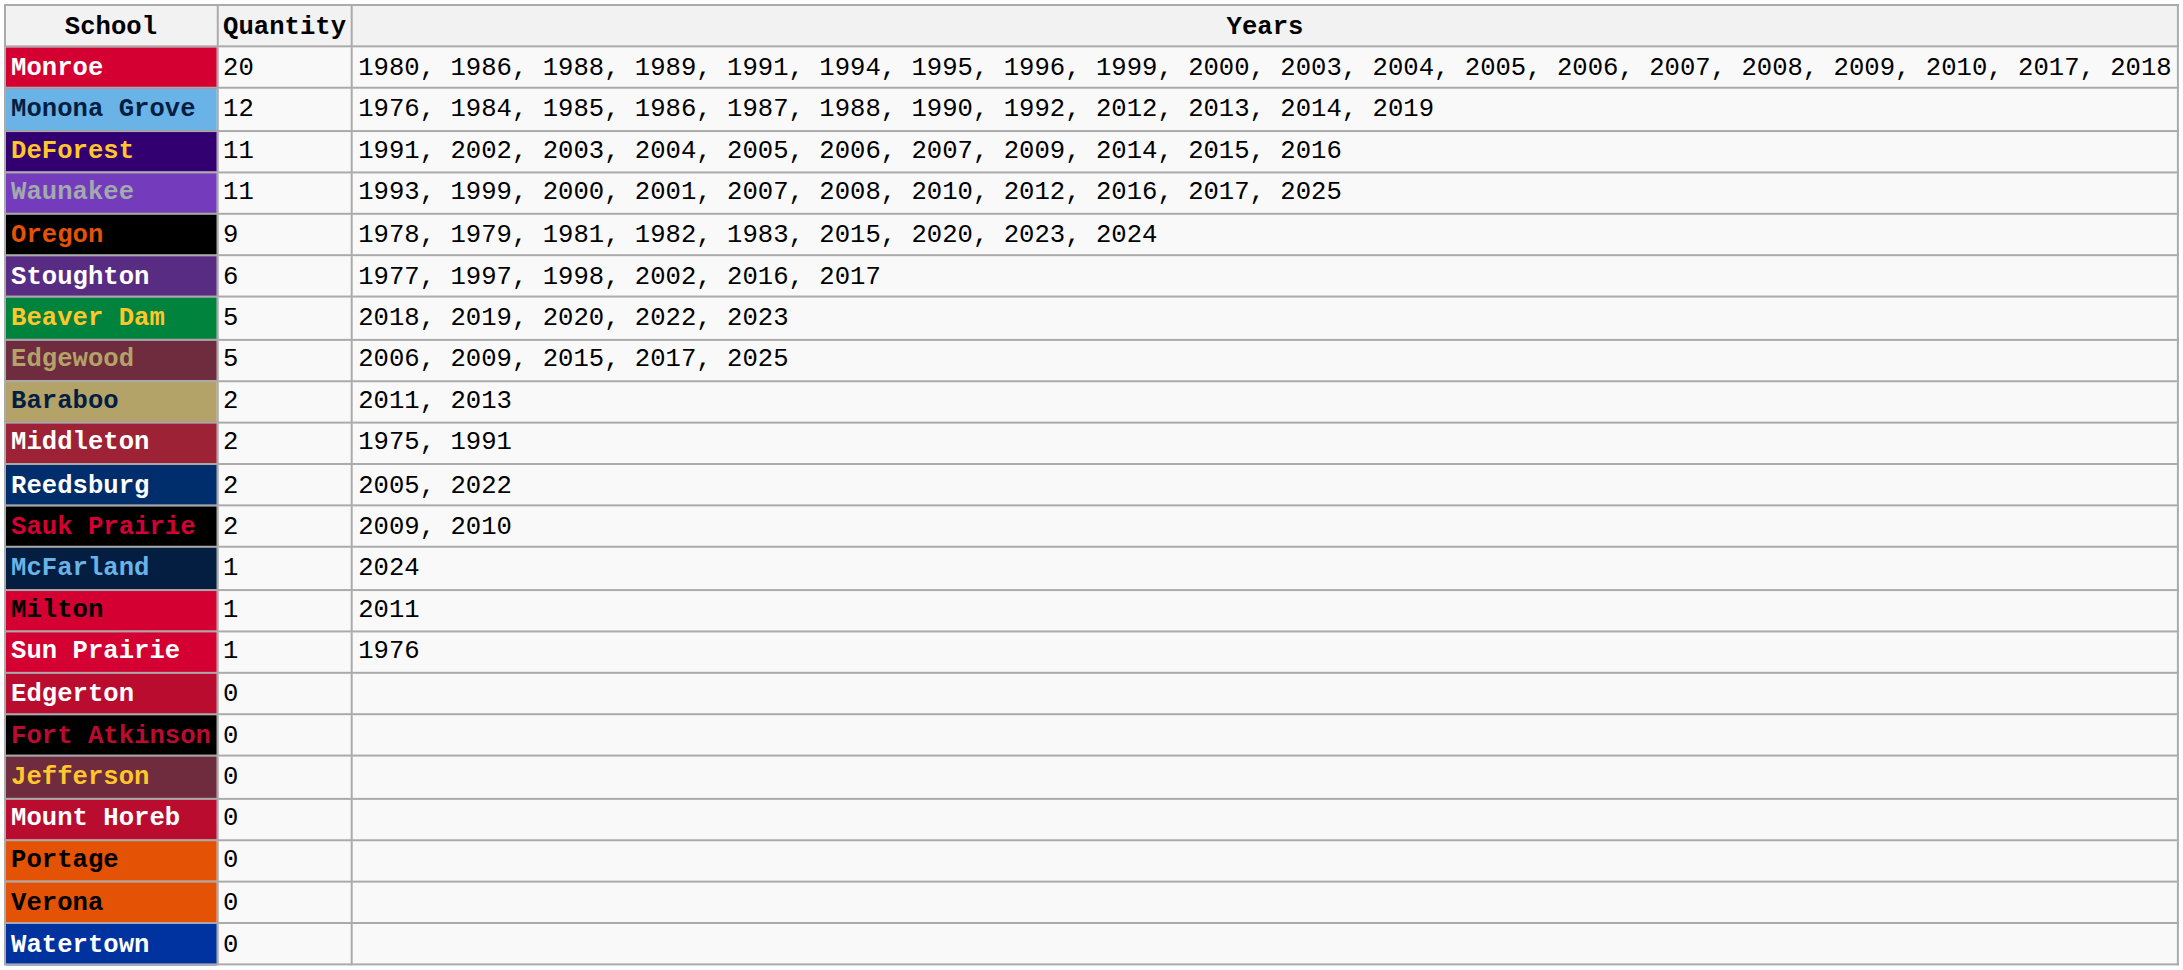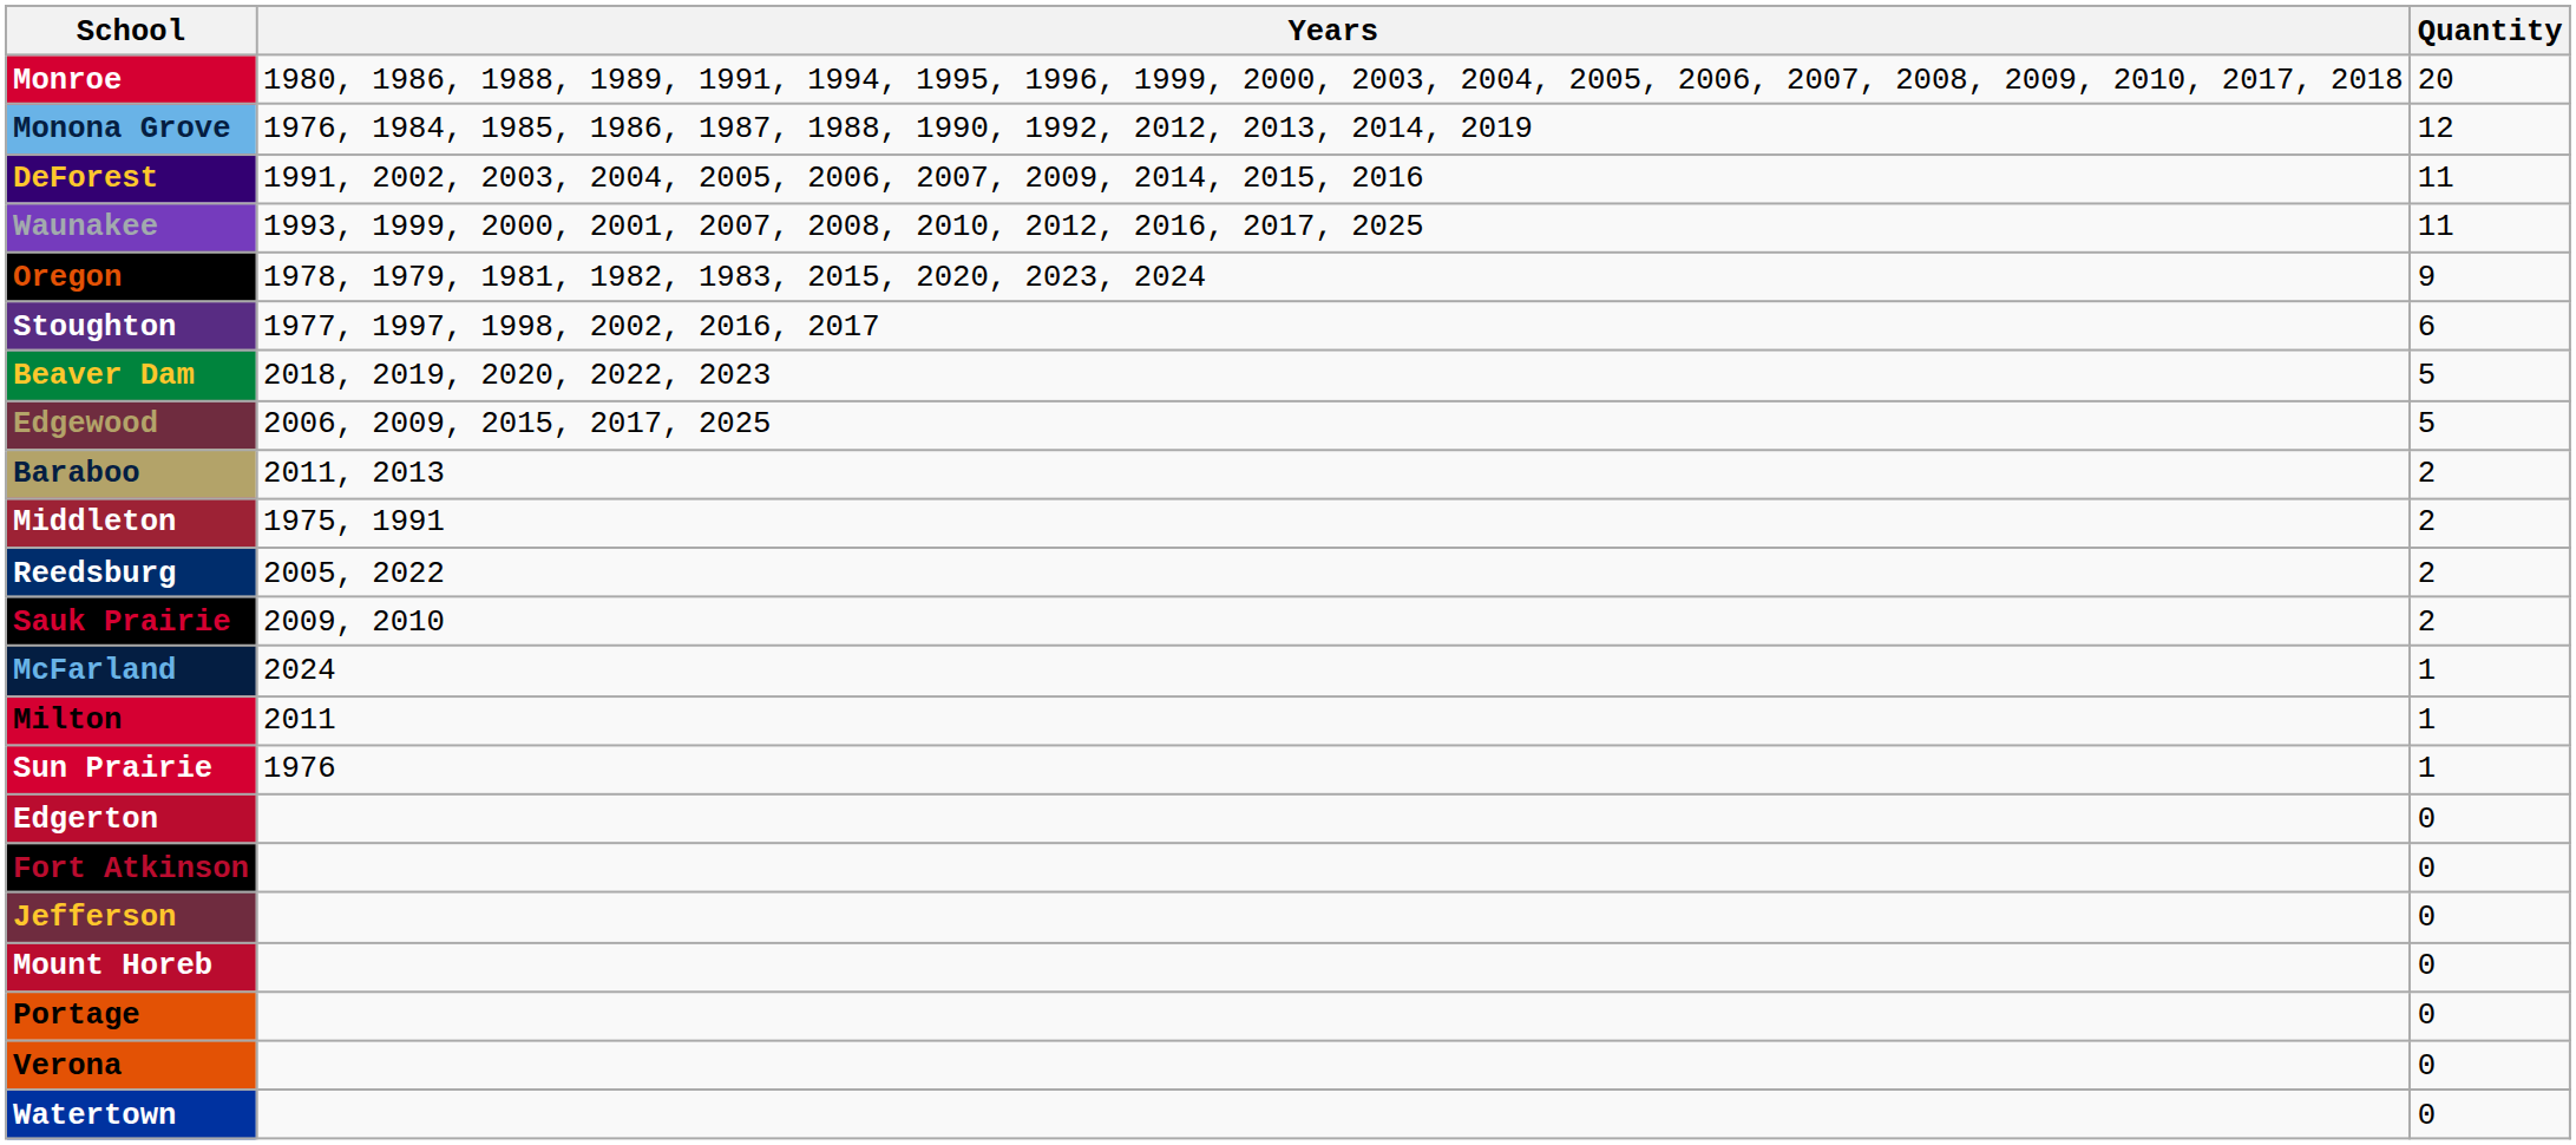 <table class="wikitable">
 <tr>
 <th>School</th>
+<th>Years</th>
 <th>Quantity</th>
-<th>Years</th>
 </tr>
 <tr>
 <td style="background: #d50032; color: white"><strong>Monroe</strong></td>
+<td>1980, 1986, 1988, 1989, 1991, 1994, 1995, 1996, 1999, 2000, 2003, 2004, 2005, 2006, 2007, 2008, 2009, 2010, 2017, 2018</td>
 <td>20</td>
-<td>1980, 1986, 1988, 1989, 1991, 1994, 1995, 1996, 1999, 2000, 2003, 2004, 2005, 2006, 2007, 2008, 2009, 2010, 2017, 2018</td>
 </tr>
 <tr>
 <td style="background: #69b3e7; color: #041e42"><strong>Monona Grove</strong></td>
+<td>1976, 1984, 1985, 1986, 1987, 1988, 1990, 1992, 2012, 2013, 2014, 2019</td>
 <td>12</td>
-<td>1976, 1984, 1985, 1986, 1987, 1988, 1990, 1992, 2012, 2013, 2014, 2019</td>
 </tr>
 <tr>
 <td style="background: #330072; color: #ffc72c"><strong>DeForest</strong></td>
+<td>1991, 2002, 2003, 2004, 2005, 2006, 2007, 2009, 2014, 2015, 2016</td>
 <td>11</td>
-<td>1991, 2002, 2003, 2004, 2005, 2006, 2007, 2009, 2014, 2015, 2016</td>
 </tr>
 <tr>
 <td style="background: #753bbd; color: #a2aaad"><strong>Waunakee</strong></td>
+<td>1993, 1999, 2000, 2001, 2007, 2008, 2010, 2012, 2016, 2017, 2025</td>
 <td>11</td>
-<td>1993, 1999, 2000, 2001, 2007, 2008, 2010, 2012, 2016, 2017, 2025</td>
 </tr>
 <tr>
 <td style="background: black; color: #e35205"><strong>Oregon</strong></td>
+<td>1978, 1979, 1981, 1982, 1983, 2015, 2020, 2023, 2024</td>
 <td>9</td>
-<td>1978, 1979, 1981, 1982, 1983, 2015, 2020, 2023, 2024</td>
 </tr>
 <tr>
 <td style="background: #582c83; color: white"><strong>Stoughton</strong></td>
+<td>1977, 1997, 1998, 2002, 2016, 2017</td>
 <td>6</td>
-<td>1977, 1997, 1998, 2002, 2016, 2017</td>
 </tr>
 <tr>
 <td style="background: #00843d; color: #ffc72c"><strong>Beaver Dam</strong></td>
+<td>2018, 2019, 2020, 2022, 2023</td>
 <td>5</td>
-<td>2018, 2019, 2020, 2022, 2023</td>
 </tr>
 <tr>
 <td style="background: #6f2c3f; color: #b3a369"><strong>Edgewood</strong></td>
+<td>2006, 2009, 2015, 2017, 2025</td>
 <td>5</td>
-<td>2006, 2009, 2015, 2017, 2025</td>
 </tr>
 <tr>
 <td style="background: #b3a369; color: #041e42"><strong>Baraboo</strong></td>
+<td>2011, 2013</td>
 <td>2</td>
-<td>2011, 2013</td>
 </tr>
 <tr>
 <td style="background: #9d2235; color: white"><strong>Middleton</strong></td>
+<td>1975, 1991</td>
 <td>2</td>
-<td>1975, 1991</td>
 </tr>
 <tr>
 <td style="background: #002d6c; color: white"><strong>Reedsburg</strong></td>
+<td>2005, 2022</td>
 <td>2</td>
-<td>2005, 2022</td>
 </tr>
 <tr>
 <td style="background: black; color: #d50032"><strong>Sauk Prairie</strong></td>
+<td>2009, 2010</td>
 <td>2</td>
-<td>2009, 2010</td>
 </tr>
 <tr>
 <td style="background: #041e42; color: #69b3e7"><strong>McFarland</strong></td>
+<td>2024</td>
 <td>1</td>
-<td>2024</td>
 </tr>
 <tr>
 <td style="background: #d50032; color: black"><strong>Milton</strong></td>
+<td>2011</td>
 <td>1</td>
-<td>2011</td>
 </tr>
 <tr>
 <td style="background: #d50032; color: white"><strong>Sun Prairie</strong></td>
+<td>1976</td>
 <td>1</td>
-<td>1976</td>
 </tr>
 <tr>
 <td style="background: #ba0c2f; color: white"><strong>Edgerton</strong></td>
+<td></td>
 <td>0</td>
-<td></td>
 </tr>
 <tr>
 <td style="background: black; color: #ba0c2f"><strong>Fort Atkinson</strong></td>
+<td></td>
 <td>0</td>
-<td></td>
 </tr>
 <tr>
 <td style="background: #6f2c3f; color: #ffc72c"><strong>Jefferson</strong></td>
+<td></td>
 <td>0</td>
-<td></td>
 </tr>
 <tr>
 <td style="background: #ba0c2f; color: white"><strong>Mount Horeb</strong></td>
+<td></td>
 <td>0</td>
-<td></td>
 </tr>
 <tr>
 <td style="background: #e35205; color: black"><strong>Portage</strong></td>
+<td></td>
 <td>0</td>
-<td></td>
 </tr>
 <tr>
 <td style="background: #e35205; color: black"><strong>Verona</strong></td>
+<td></td>
 <td>0</td>
-<td></td>
 </tr>
 <tr>
 <td style="background: #0032a0; color: white"><strong>Watertown</strong></td>
+<td></td>
 <td>0</td>
-<td></td>
 </tr>
 </table>
